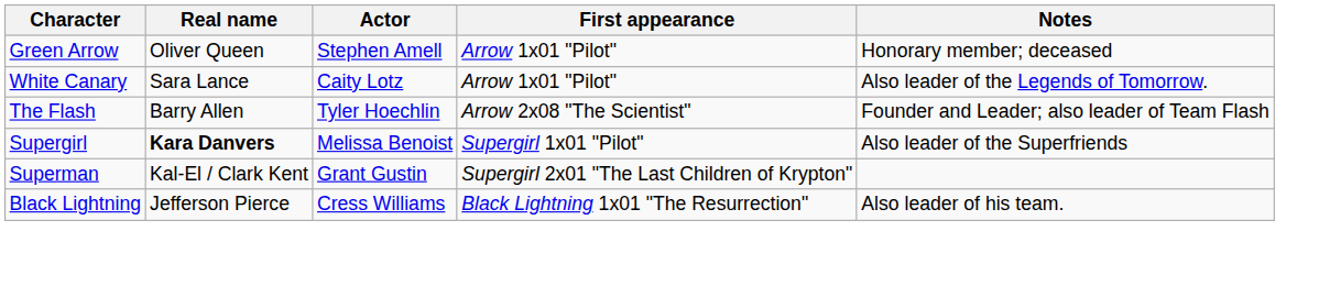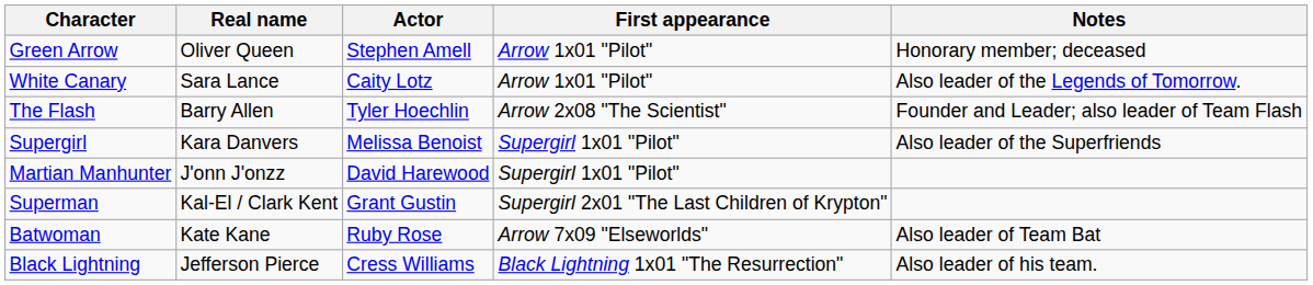 <table class="wikitable">
 <tr>
 <th scope="col">Character</th>
 <th scope="col">Real name</th>
 <th scope="col">Actor</th>
 <th scope="col">First appearance</th>
 <th scope="col">Notes</th>
 </tr>
 <tr>
 <td><a href='#'>Green Arrow</a></td>
 <td>Oliver Queen</td>
 <td><a href='#'>Stephen Amell</a></td>
 <td><em><a href='#'>Arrow</a></em> 1x01 "Pilot"</td>
 <td>Honorary member; deceased</td>
 </tr>
 <tr>
 <td><a href='#'>White Canary</a></td>
 <td>Sara Lance</td>
 <td><a href='#'>Caity Lotz</a></td>
 <td><em>Arrow</em> 1x01 "Pilot"</td>
 <td>Also leader of the <a href='#'>Legends of Tomorrow</a>.</td>
 </tr>
 <tr>
 <td><a href='#'>The Flash</a></td>
 <td>Barry Allen</td>
 <td><a href='#'>Tyler Hoechlin</a></td>
 <td><em>Arrow</em> 2x08 "The Scientist"</td>
 <td>Founder and Leader; also leader of Team Flash</td>
 </tr>
 <tr>
 <td><a href='#'>Supergirl</a></td>
-<td><strong>Kara Danvers</strong></td>
+<td>Kara Danvers</td>
 <td><a href='#'>Melissa Benoist</a></td>
 <td><em><a href='#'>Supergirl</a></em> 1x01 "Pilot"</td>
 <td>Also leader of the Superfriends</td>
+</tr>
+<tr>
+<td><a href='#'>Martian Manhunter</a></td>
+<td>J'onn J'onzz</td>
+<td><a href='#'>David Harewood</a></td>
+<td><em>Supergirl</em> 1x01 "Pilot"</td>
+<td></td>
 </tr>
 <tr>
 <td><a href='#'>Superman</a></td>
 <td>Kal-El / Clark Kent</td>
 <td><a href='#'>Grant Gustin</a></td>
 <td><em>Supergirl</em> 2x01 "The Last Children of Krypton"</td>
 <td></td>
 </tr>
 <tr>
+<td><a href='#'>Batwoman</a></td>
+<td>Kate Kane</td>
+<td><a href='#'>Ruby Rose</a></td>
+<td><em>Arrow</em> 7x09 "Elseworlds"</td>
+<td>Also leader of Team Bat</td>
+</tr>
+<tr>
 <td><a href='#'>Black Lightning</a></td>
 <td>Jefferson Pierce</td>
 <td><a href='#'>Cress Williams</a></td>
 <td><em><a href='#'>Black Lightning</a></em> 1x01 "The Resurrection"</td>
 <td>Also leader of his team.</td>
 </tr>
 </table>
